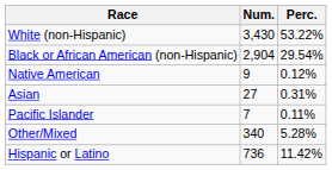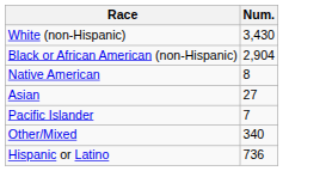 <table class="wikitable">
 <tr>
 <th>Race</th>
 <th>Num.</th>
-<th>Perc.</th>
 </tr>
 <tr>
 <td><a href='#'>White</a> (non-Hispanic)</td>
 <td>3,430</td>
-<td>53.22%</td>
 </tr>
 <tr>
 <td><a href='#'>Black or African American</a> (non-Hispanic)</td>
 <td>2,904</td>
-<td>29.54%</td>
 </tr>
 <tr>
 <td><a href='#'>Native American</a></td>
-<td>9</td>
-<td>0.12%</td>
+<td>8</td>
 </tr>
 <tr>
 <td><a href='#'>Asian</a></td>
 <td>27</td>
-<td>0.31%</td>
 </tr>
 <tr>
 <td><a href='#'>Pacific Islander</a></td>
 <td>7</td>
-<td>0.11%</td>
 </tr>
 <tr>
 <td><a href='#'>Other/Mixed</a></td>
 <td>340</td>
-<td>5.28%</td>
 </tr>
 <tr>
 <td><a href='#'>Hispanic</a> or <a href='#'>Latino</a></td>
 <td>736</td>
-<td>11.42%</td>
 </tr>
 </table>
